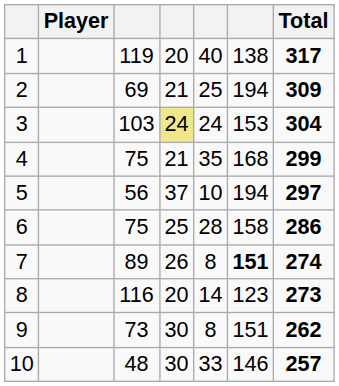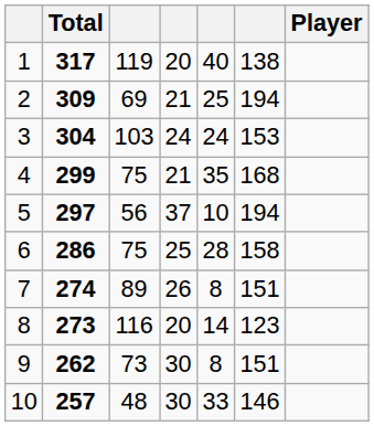 <table class="wikitable sortable" style="text-align:center;">
 <tr>
 <th></th>
-<th>Player</th>
+<th>Total</th>
 <th></th>
 <th></th>
 <th></th>
 <th></th>
-<th>Total</th>
+<th>Player</th>
 </tr>
 <tr>
 <td>1</td>
-<td align=left> </td>
+<td><strong>317</strong></td>
 <td>119</td>
 <td>20</td>
 <td>40</td>
 <td>138</td>
-<td><strong>317</strong></td>
+<td align=left> </td>
 </tr>
 <tr>
 <td>2</td>
-<td align=left> </td>
+<td><strong>309</strong></td>
 <td>69</td>
 <td>21</td>
 <td>25</td>
 <td>194</td>
-<td><strong>309</strong></td>
+<td align=left> </td>
 </tr>
 <tr>
 <td>3</td>
-<td align=left> </td>
+<td><strong>304</strong></td>
 <td>103</td>
-<td style="background: khaki;">24</td>
+<td>24</td>
 <td>24</td>
 <td>153</td>
-<td><strong>304</strong></td>
+<td align=left> </td>
 </tr>
 <tr>
 <td>4</td>
-<td align=left> </td>
+<td><strong>299</strong></td>
 <td>75</td>
 <td>21</td>
 <td>35</td>
 <td>168</td>
-<td><strong>299</strong></td>
+<td align=left> </td>
 </tr>
 <tr>
 <td>5</td>
-<td align=left> </td>
+<td><strong>297</strong></td>
 <td>56</td>
 <td>37</td>
 <td>10</td>
 <td>194</td>
-<td><strong>297</strong></td>
+<td align=left> </td>
 </tr>
 <tr>
 <td>6</td>
-<td align=left> </td>
+<td><strong>286</strong></td>
 <td>75</td>
 <td>25</td>
 <td>28</td>
 <td>158</td>
-<td><strong>286</strong></td>
+<td align=left> </td>
 </tr>
 <tr>
 <td>7</td>
-<td align=left> </td>
+<td><strong>274</strong></td>
 <td>89</td>
 <td>26</td>
 <td>8</td>
-<td><strong>151</strong></td>
-<td><strong>274</strong></td>
+<td>151</td>
+<td align=left> </td>
 </tr>
 <tr>
 <td>8</td>
-<td align=left> </td>
+<td><strong>273</strong></td>
 <td>116</td>
 <td>20</td>
 <td>14</td>
 <td>123</td>
-<td><strong>273</strong></td>
+<td align=left> </td>
 </tr>
 <tr>
 <td>9</td>
-<td align=left> </td>
+<td><strong>262</strong></td>
 <td>73</td>
 <td>30</td>
 <td>8</td>
 <td>151</td>
-<td><strong>262</strong></td>
+<td align=left> </td>
 </tr>
 <tr>
 <td>10</td>
-<td align=left> </td>
+<td><strong>257</strong></td>
 <td>48</td>
 <td>30</td>
 <td>33</td>
 <td>146</td>
-<td><strong>257</strong></td>
+<td align=left> </td>
 </tr>
 </table>
